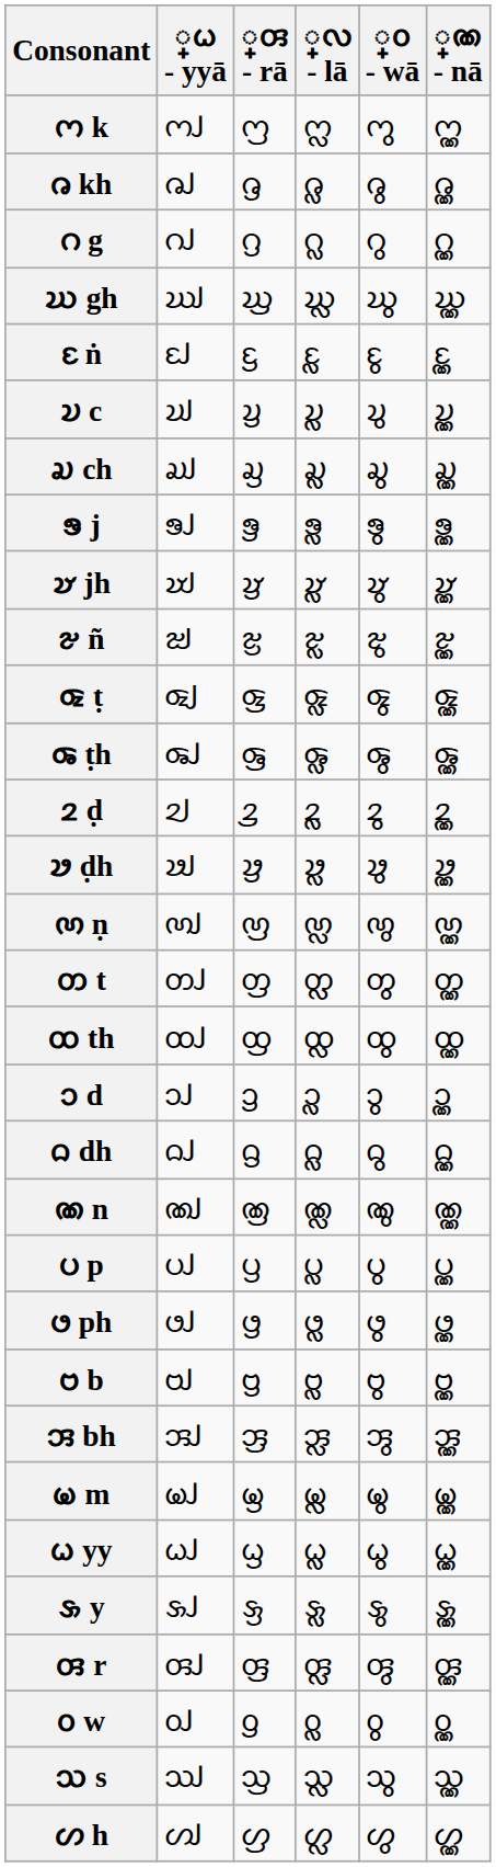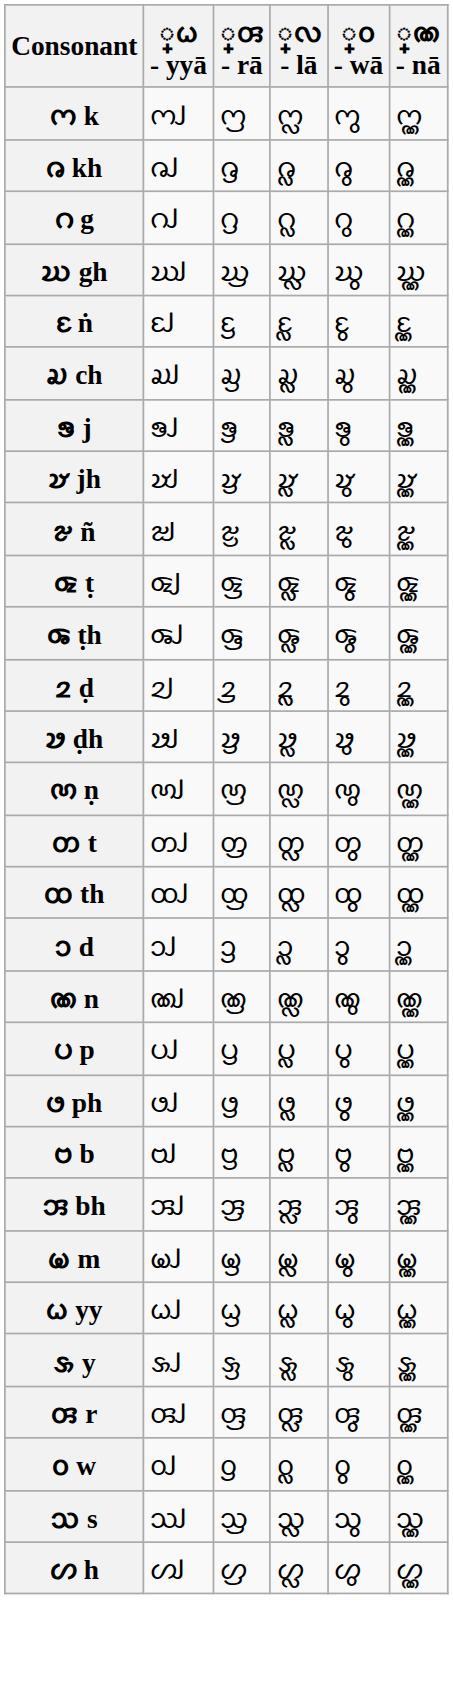 <table class="wikitable">
 <tr>
 <th>Consonant</th>
 <th><strong>𑄳</strong>𑄠<br>- yyā</th>
 <th><strong>𑄳</strong>𑄢<br>- rā</th>
 <th><strong>𑄳</strong>𑄣<br>- lā</th>
 <th><strong>𑄳</strong>𑄤<br>- wā</th>
 <th><strong>𑄳</strong>𑄚<br>- nā</th>
 </tr>
 <tr>
 <th><strong>𑄇 k</strong></th>
 <td>𑄇𑄳𑄠</td>
 <td>𑄇𑄳𑄢</td>
 <td>𑄇𑄳𑄣</td>
 <td>𑄇𑄳𑄤</td>
 <td>𑄇𑄳𑄚</td>
 </tr>
 <tr>
 <th><strong>𑄈 kh</strong></th>
 <td>𑄈𑄳𑄠</td>
 <td>𑄈𑄳𑄢</td>
 <td>𑄈𑄳𑄣</td>
 <td>𑄈𑄳𑄤</td>
 <td>𑄈𑄳𑄚</td>
 </tr>
 <tr>
 <th><strong>𑄉 g</strong></th>
 <td>𑄉𑄳𑄠</td>
 <td>𑄉𑄳𑄢</td>
 <td>𑄉𑄳𑄣</td>
 <td>𑄉𑄳𑄤</td>
 <td>𑄉𑄳𑄚</td>
 </tr>
 <tr>
 <th><strong>𑄊 gh</strong></th>
 <td>𑄊𑄳𑄠</td>
 <td>𑄊𑄳𑄢</td>
 <td>𑄊𑄳𑄣</td>
 <td>𑄊𑄳𑄤</td>
 <td>𑄊𑄳𑄚</td>
 </tr>
 <tr>
 <th><strong>𑄋 ṅ</strong></th>
 <td>𑄋𑄳𑄠</td>
 <td>𑄋𑄳𑄢</td>
 <td>𑄋𑄳𑄣</td>
 <td>𑄋𑄳𑄤</td>
 <td>𑄋𑄳𑄚</td>
-</tr>
-<tr>
-<th><strong>𑄌 c</strong></th>
-<td>𑄌𑄳𑄠</td>
-<td>𑄌𑄳𑄢</td>
-<td>𑄌𑄳𑄣</td>
-<td>𑄌𑄳𑄤</td>
-<td>𑄌𑄳𑄚</td>
 </tr>
 <tr>
 <th><strong>𑄍 ch</strong></th>
 <td>𑄍𑄳𑄠</td>
 <td>𑄍𑄳𑄢</td>
 <td>𑄍𑄳𑄣</td>
 <td>𑄍𑄳𑄤</td>
 <td>𑄍𑄳𑄚</td>
 </tr>
 <tr>
 <th><strong>𑄎 j</strong></th>
 <td>𑄎𑄳𑄠</td>
 <td>𑄎𑄳𑄢</td>
 <td>𑄎𑄳𑄣</td>
 <td>𑄎𑄳𑄤</td>
 <td>𑄎𑄳𑄚</td>
 </tr>
 <tr>
 <th><strong>𑄏 jh</strong></th>
 <td>𑄏𑄳𑄠</td>
 <td>𑄏𑄳𑄢</td>
 <td>𑄏𑄳𑄣</td>
 <td>𑄏𑄳𑄤</td>
 <td>𑄏𑄳𑄚</td>
 </tr>
 <tr>
 <th><strong>𑄐 ñ</strong></th>
 <td>𑄐𑄳𑄠</td>
 <td>𑄐𑄳𑄢</td>
 <td>𑄐𑄳𑄣</td>
 <td>𑄐𑄳𑄤</td>
 <td>𑄐𑄳𑄚</td>
 </tr>
 <tr>
 <th><strong>𑄑 ṭ</strong></th>
 <td>𑄑𑄳𑄠</td>
 <td>𑄑𑄳𑄢</td>
 <td>𑄑𑄳𑄣</td>
 <td>𑄑𑄳𑄤</td>
 <td>𑄑𑄳𑄚</td>
 </tr>
 <tr>
 <th><strong>𑄒 ṭh</strong></th>
 <td>𑄒𑄳𑄠</td>
 <td>𑄒𑄳𑄢</td>
 <td>𑄒𑄳𑄣</td>
 <td>𑄒𑄳𑄤</td>
 <td>𑄒𑄳𑄚</td>
 </tr>
 <tr>
 <th><strong>𑄓 ḍ</strong></th>
 <td>𑄓𑄳𑄠</td>
 <td>𑄓𑄳𑄢</td>
 <td>𑄓𑄳𑄣</td>
 <td>𑄓𑄳𑄤</td>
 <td>𑄓𑄳𑄚</td>
 </tr>
 <tr>
 <th><strong>𑄔 ḍh</strong></th>
 <td>𑄔𑄳𑄠</td>
 <td>𑄔𑄳𑄢</td>
 <td>𑄔𑄳𑄣</td>
 <td>𑄔𑄳𑄤</td>
 <td>𑄔𑄳𑄚</td>
 </tr>
 <tr>
 <th><strong>𑄕 ṇ</strong></th>
 <td>𑄕𑄳𑄠</td>
 <td>𑄕𑄳𑄢</td>
 <td>𑄕𑄳𑄣</td>
 <td>𑄕𑄳𑄤</td>
 <td>𑄕𑄳𑄚</td>
 </tr>
 <tr>
 <th><strong>𑄖 t</strong></th>
 <td>𑄖𑄳𑄠</td>
 <td>𑄖𑄳𑄢</td>
 <td>𑄖𑄳𑄣</td>
 <td>𑄖𑄳𑄤</td>
 <td>𑄖𑄳𑄚</td>
 </tr>
 <tr>
 <th><strong>𑄗 th</strong></th>
 <td>𑄗𑄳𑄠</td>
 <td>𑄗𑄳𑄢</td>
 <td>𑄗𑄳𑄣</td>
 <td>𑄗𑄳𑄤</td>
 <td>𑄗𑄳𑄚</td>
 </tr>
 <tr>
 <th><strong>𑄘 d</strong></th>
 <td>𑄘𑄳𑄠</td>
 <td>𑄘𑄳𑄢</td>
 <td>𑄘𑄳𑄣</td>
 <td>𑄘𑄳𑄤</td>
 <td>𑄘𑄳𑄚</td>
 </tr>
 <tr>
-<th><strong>𑄙 dh</strong></th>
-<td>𑄙𑄳𑄠</td>
-<td>𑄙𑄳𑄢</td>
-<td>𑄙𑄳𑄣</td>
-<td>𑄙𑄳𑄤</td>
-<td>𑄙𑄳𑄚</td>
-</tr>
-<tr>
 <th><strong>𑄚 n</strong></th>
 <td>𑄚𑄳𑄠</td>
 <td>𑄚𑄳𑄢</td>
 <td>𑄚𑄳𑄣</td>
 <td>𑄚𑄳𑄤</td>
 <td>𑄚𑄳𑄚</td>
 </tr>
 <tr>
 <th><strong>𑄛 p</strong></th>
 <td>𑄛𑄳𑄠</td>
 <td>𑄛𑄳𑄢</td>
 <td>𑄛𑄳𑄣</td>
 <td>𑄛𑄳𑄤</td>
 <td>𑄛𑄳𑄚</td>
 </tr>
 <tr>
 <th><strong>𑄜 ph</strong></th>
 <td>𑄜𑄳𑄠</td>
 <td>𑄜𑄳𑄢</td>
 <td>𑄜𑄳𑄣</td>
 <td>𑄜𑄳𑄤</td>
 <td>𑄜𑄳𑄚</td>
 </tr>
 <tr>
 <th><strong>𑄝 b</strong></th>
 <td>𑄝𑄳𑄠</td>
 <td>𑄝𑄳𑄢</td>
 <td>𑄝𑄳𑄣</td>
 <td>𑄝𑄳𑄤</td>
 <td>𑄝𑄳𑄚</td>
 </tr>
 <tr>
 <th><strong>𑄞 bh</strong></th>
 <td>𑄞𑄳𑄠</td>
 <td>𑄞𑄳𑄢</td>
 <td>𑄞𑄳𑄣</td>
 <td>𑄞𑄳𑄤</td>
 <td>𑄞𑄳𑄚</td>
 </tr>
 <tr>
 <th><strong>𑄟 m</strong></th>
 <td>𑄟𑄳𑄠</td>
 <td>𑄟𑄳𑄢</td>
 <td>𑄟𑄳𑄣</td>
 <td>𑄟𑄳𑄤</td>
 <td>𑄟𑄳𑄚</td>
 </tr>
 <tr>
 <th><strong>𑄠 yy</strong></th>
 <td>𑄠𑄳𑄠</td>
 <td>𑄠𑄳𑄢</td>
 <td>𑄠𑄳𑄣</td>
 <td>𑄠𑄳𑄤</td>
 <td>𑄠𑄳𑄚</td>
 </tr>
 <tr>
 <th><strong>𑄡 y</strong></th>
 <td>𑄡𑄳𑄠</td>
 <td>𑄡𑄳𑄢</td>
 <td>𑄡𑄳𑄣</td>
 <td>𑄡𑄳𑄤</td>
 <td>𑄡𑄳𑄚</td>
 </tr>
 <tr>
 <th><strong>𑄢 r</strong></th>
 <td>𑄢𑄳𑄠</td>
 <td>𑄢𑄳𑄢</td>
 <td>𑄢𑄳𑄣</td>
 <td>𑄢𑄳𑄤</td>
 <td>𑄢𑄳𑄚</td>
 </tr>
 <tr>
 <th><strong>𑄤 w</strong></th>
 <td>𑄤𑄳𑄠</td>
 <td>𑄤𑄳𑄢</td>
 <td>𑄤𑄳𑄣</td>
 <td>𑄤𑄳𑄤</td>
 <td>𑄤𑄳𑄚</td>
 </tr>
 <tr>
 <th><strong>𑄥 s</strong></th>
 <td>𑄥𑄳𑄠</td>
 <td>𑄥𑄳𑄢</td>
 <td>𑄥𑄳𑄣</td>
 <td>𑄥𑄳𑄤</td>
 <td>𑄥𑄳𑄚</td>
 </tr>
 <tr>
 <th><strong>𑄦 h</strong></th>
 <td>𑄦𑄳𑄠</td>
 <td>𑄦𑄳𑄢</td>
 <td>𑄦𑄳𑄣</td>
 <td>𑄦𑄳𑄤</td>
 <td>𑄦𑄳𑄚</td>
 </tr>
 </table>
